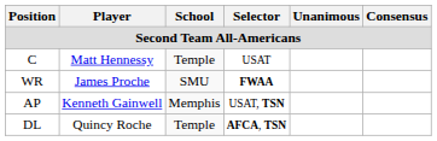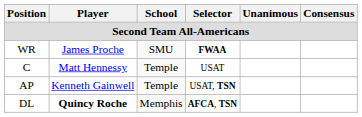 <table class="wikitable">
 <tr>
 <th>Position</th>
 <th>Player</th>
 <th>School</th>
 <th>Selector</th>
 <th>Unanimous</th>
 <th>Consensus</th>
 </tr>
 <tr>
 <td colspan="6" style="text-align:center; background:#ddd;"><strong>Second Team All-Americans</strong></td>
 </tr>
 <tr style="text-align:center;">
+<td style="background:white">WR</td>
+<td style="background:white"><a href='#'>James Proche</a></td>
+<td style=>SMU</td>
+<td style="background:white"><small><strong>FWAA</strong></small></td>
+<td style="background:white"></td>
+<td style="background:white"></td>
+</tr>
+<tr style="text-align:center;">
 <td style="background:white">C</td>
 <td style="background:white"><a href='#'>Matt Hennessy</a></td>
 <td style=>Temple</td>
 <td style="background:white"><small>USAT</small></td>
 <td style="background:white"></td>
 <td style="background:white"></td>
 </tr>
 <tr style="text-align:center;">
-<td style="background:white">WR</td>
-<td style="background:white"><a href='#'>James Proche</a></td>
-<td style=>SMU</td>
-<td style="background:white"><small><strong>FWAA</strong></small></td>
-<td style="background:white"></td>
-<td style="background:white"></td>
-</tr>
-<tr style="text-align:center;">
 <td style="background:white">AP</td>
 <td style="background:white"><a href='#'>Kenneth Gainwell</a></td>
-<td style=>Memphis</td>
+<td style=>Temple</td>
 <td style="background:white"><small>USAT, <strong>TSN</strong></small></td>
 <td style="background:white"></td>
 <td style="background:white"></td>
 </tr>
 <tr style="text-align:center;">
 <td style="background:white">DL</td>
-<td style="background:white">Quincy Roche</td>
-<td style=>Temple</td>
+<td style="background:white"><strong>Quincy Roche</strong></td>
+<td style=>Memphis</td>
 <td style="background:white"><small><strong>AFCA</strong>, <strong>TSN</strong></small></td>
 <td style="background:white"></td>
 <td style="background:white"></td>
 </tr>
 </table>
